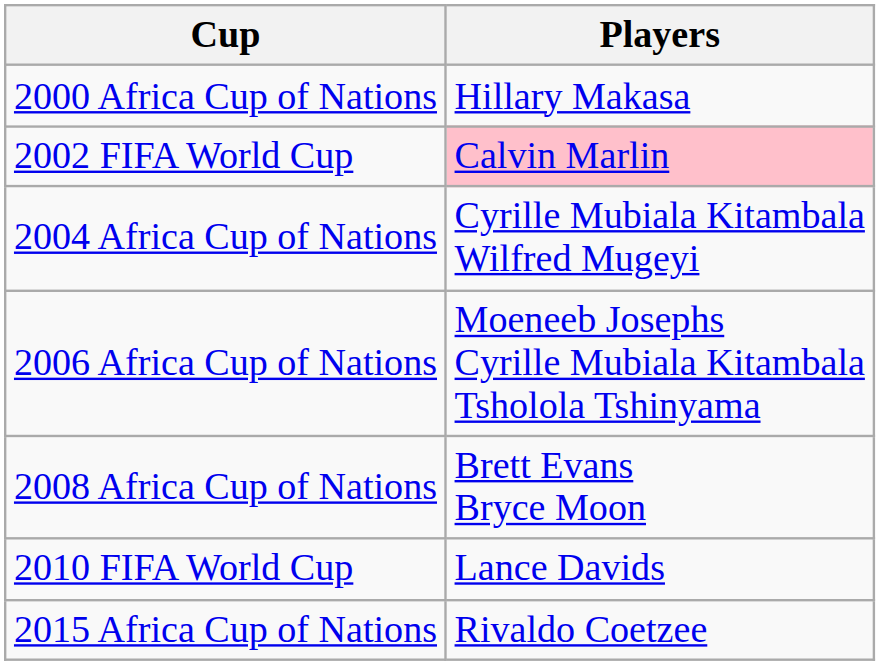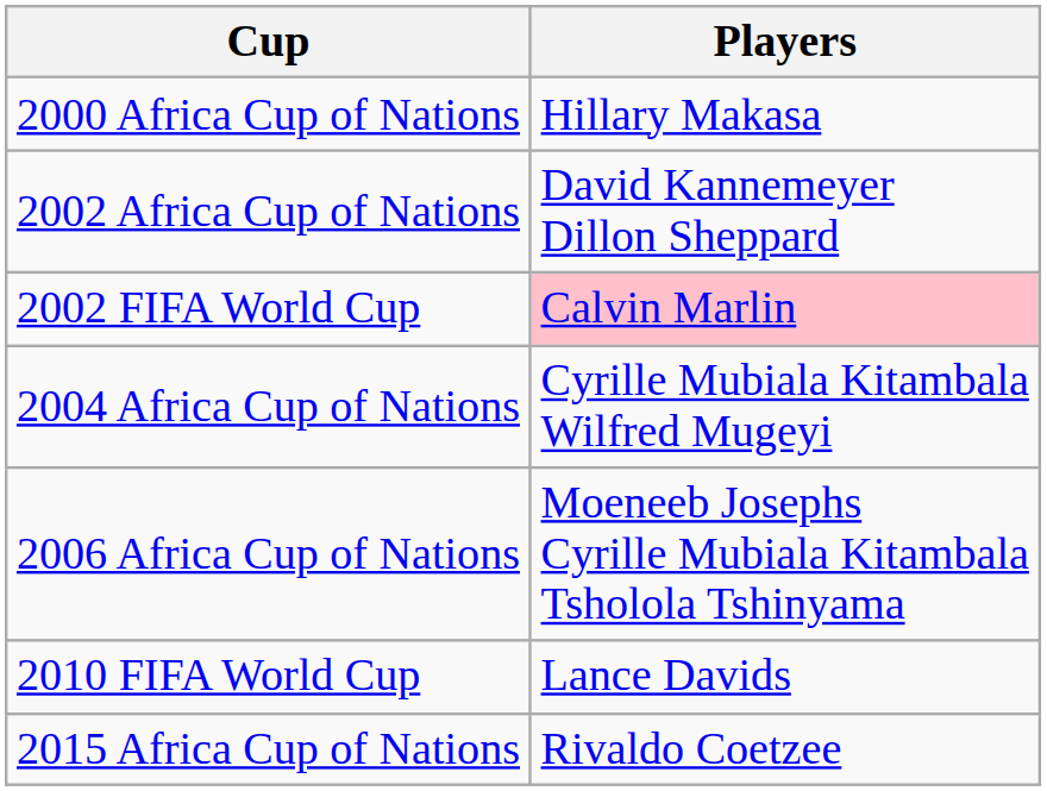 <table class="wikitable" style="text-align: left">
 <tr style="text-align: center">
 <th>Cup</th>
 <th>Players</th>
 </tr>
 <tr>
 <td align="left">  <a href='#'>2000 Africa Cup of Nations</a></td>
 <td> <a href='#'>Hillary Makasa</a></td>
+</tr>
+<tr>
+<td align="left"> <a href='#'>2002 Africa Cup of Nations</a></td>
+<td> <a href='#'>David Kannemeyer</a><br> <a href='#'>Dillon Sheppard</a></td>
 </tr>
 <tr>
 <td align="left">  <a href='#'>2002 FIFA World Cup</a></td>
 <td style="background: pink;"> <a href='#'>Calvin Marlin</a></td>
 </tr>
 <tr>
 <td align="left"> <a href='#'>2004 Africa Cup of Nations</a></td>
 <td> <a href='#'>Cyrille Mubiala Kitambala</a><br> <a href='#'>Wilfred Mugeyi</a></td>
 </tr>
 <tr>
 <td align="left"> <a href='#'>2006 Africa Cup of Nations</a></td>
 <td> <a href='#'>Moeneeb Josephs</a><br> <a href='#'>Cyrille Mubiala Kitambala</a><br> <a href='#'>Tsholola Tshinyama</a></td>
 </tr>
 <tr>
-<td align="left"> <a href='#'>2008 Africa Cup of Nations</a></td>
-<td> <a href='#'>Brett Evans</a><br> <a href='#'>Bryce Moon</a></td>
-</tr>
-<tr>
 <td align="left"> <a href='#'>2010 FIFA World Cup</a></td>
 <td> <a href='#'>Lance Davids</a></td>
 </tr>
 <tr>
 <td align="left"> <a href='#'>2015 Africa Cup of Nations</a></td>
 <td> <a href='#'>Rivaldo Coetzee</a></td>
 </tr>
 </table>
